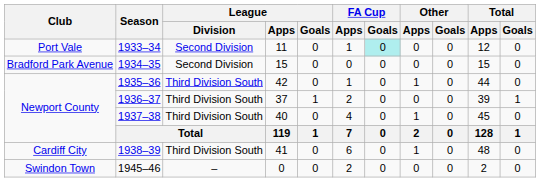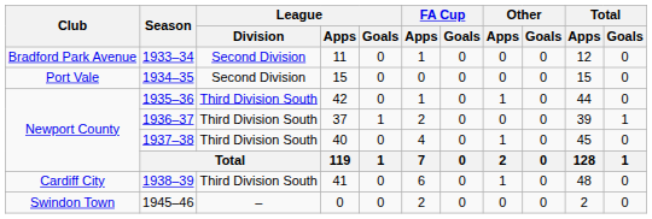 <table class="wikitable" style="text-align:center">
 <tr>
 <th rowspan="2">Club</th>
 <th rowspan="2">Season</th>
 <th colspan="3">League</th>
 <th colspan="2"><a href='#'>FA Cup</a></th>
 <th colspan="2">Other</th>
 <th colspan="2">Total</th>
 </tr>
 <tr>
 <th>Division</th>
 <th>Apps</th>
 <th>Goals</th>
 <th>Apps</th>
 <th>Goals</th>
 <th>Apps</th>
 <th>Goals</th>
 <th>Apps</th>
 <th>Goals</th>
 </tr>
 <tr>
-<td><a href='#'>Port Vale</a></td>
+<td><a href='#'>Bradford Park Avenue</a></td>
 <td><a href='#'>1933–34</a></td>
 <td><a href='#'>Second Division</a></td>
 <td>11</td>
 <td>0</td>
 <td>1</td>
-<td style="background: paleturquoise;">0</td>
+<td>0</td>
 <td>0</td>
 <td>0</td>
 <td>12</td>
 <td>0</td>
 </tr>
 <tr>
-<td><a href='#'>Bradford Park Avenue</a></td>
+<td><a href='#'>Port Vale</a></td>
 <td><a href='#'>1934–35</a></td>
 <td>Second Division</td>
 <td>15</td>
 <td>0</td>
 <td>0</td>
 <td>0</td>
 <td>0</td>
 <td>0</td>
 <td>15</td>
 <td>0</td>
 </tr>
 <tr>
 <td rowspan="4"><a href='#'>Newport County</a></td>
 <td><a href='#'>1935–36</a></td>
 <td><a href='#'>Third Division South</a></td>
 <td>42</td>
 <td>0</td>
 <td>1</td>
 <td>0</td>
 <td>1</td>
 <td>0</td>
 <td>44</td>
 <td>0</td>
 </tr>
 <tr>
 <td><a href='#'>1936–37</a></td>
 <td>Third Division South</td>
 <td>37</td>
 <td>1</td>
 <td>2</td>
 <td>0</td>
 <td>0</td>
 <td>0</td>
 <td>39</td>
 <td>1</td>
 </tr>
 <tr>
 <td><a href='#'>1937–38</a></td>
 <td>Third Division South</td>
 <td>40</td>
 <td>0</td>
 <td>4</td>
 <td>0</td>
 <td>1</td>
 <td>0</td>
 <td>45</td>
 <td>0</td>
 </tr>
 <tr>
 <th colspan="2">Total</th>
 <th>119</th>
 <th>1</th>
 <th>7</th>
 <th>0</th>
 <th>2</th>
 <th>0</th>
 <th>128</th>
 <th>1</th>
 </tr>
 <tr>
 <td><a href='#'>Cardiff City</a></td>
 <td><a href='#'>1938–39</a></td>
 <td>Third Division South</td>
 <td>41</td>
 <td>0</td>
 <td>6</td>
 <td>0</td>
 <td>1</td>
 <td>0</td>
 <td>48</td>
 <td>0</td>
 </tr>
 <tr>
 <td><a href='#'>Swindon Town</a></td>
 <td>1945–46</td>
 <td>–</td>
 <td>0</td>
 <td>0</td>
 <td>2</td>
 <td>0</td>
 <td>0</td>
 <td>0</td>
 <td>2</td>
 <td>0</td>
 </tr>
 </table>
